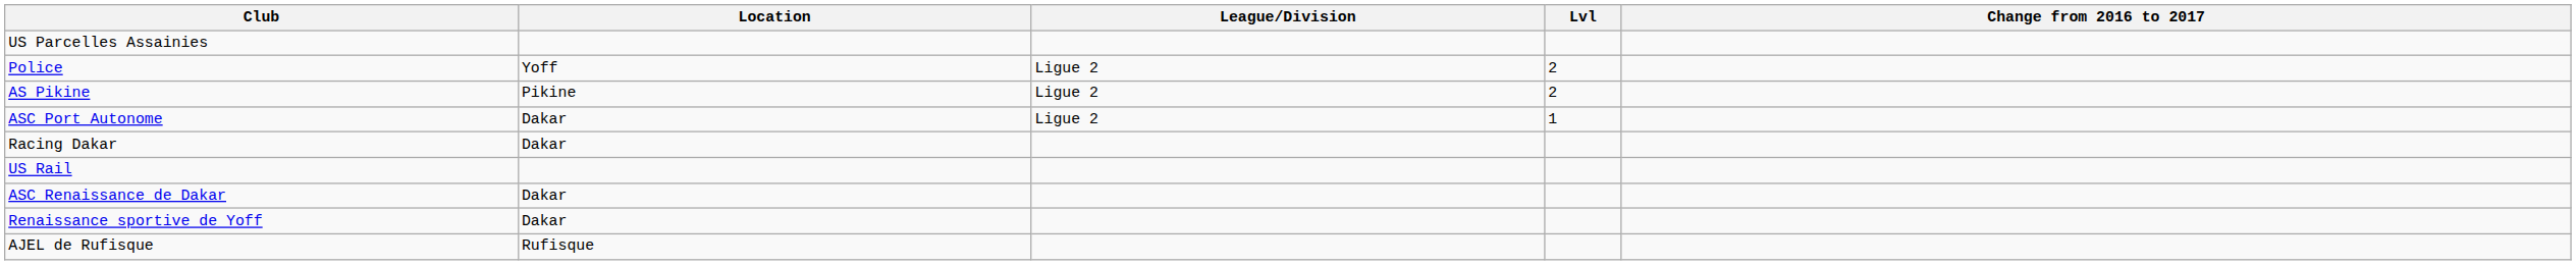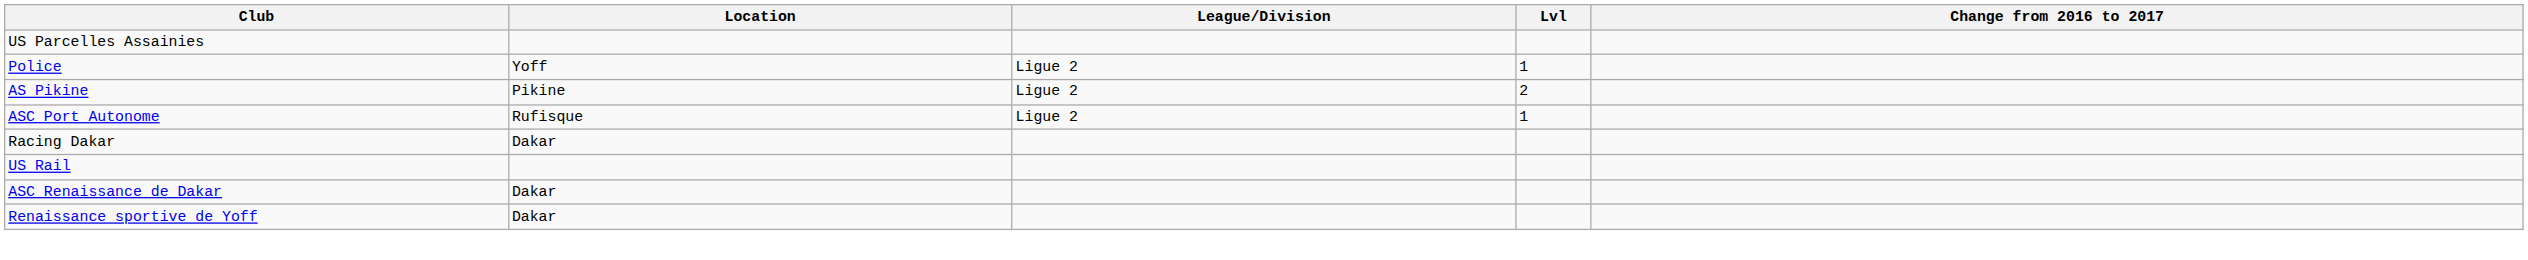 <table class="wikitable sortable" width=100% style="font-size:90%">
 <tr>
 <th width=20%>Club</th>
 <th width=20%>Location</th>
 <th width=20%>League/Division</th>
 <th width=3%>Lvl</th>
 <th width=37%>Change from 2016 to 2017</th>
 </tr>
 <tr>
 <td>US Parcelles Assainies</td>
 <td></td>
 <td></td>
 <td></td>
 <td></td>
 </tr>
 <tr>
 <td><a href='#'>Police</a></td>
 <td>Yoff</td>
 <td>Ligue 2</td>
-<td>2</td>
+<td>1</td>
 <td></td>
 </tr>
 <tr>
 <td><a href='#'>AS Pikine</a></td>
 <td>Pikine</td>
 <td>Ligue 2</td>
 <td>2</td>
 <td></td>
 </tr>
 <tr>
 <td><a href='#'>ASC Port Autonome</a></td>
-<td>Dakar</td>
+<td>Rufisque</td>
 <td>Ligue 2</td>
 <td>1</td>
 <td></td>
 </tr>
 <tr>
 <td>Racing Dakar</td>
 <td>Dakar</td>
 <td></td>
 <td></td>
 </tr>
 <tr>
 <td><a href='#'>US Rail</a></td>
 <td></td>
 <td></td>
 <td></td>
 <td></td>
 </tr>
 <tr>
 <td><a href='#'>ASC Renaissance de Dakar</a></td>
 <td>Dakar</td>
 <td></td>
 <td></td>
 <td></td>
 </tr>
 <tr>
 <td><a href='#'>Renaissance sportive de Yoff</a></td>
 <td>Dakar</td>
 <td></td>
 <td></td>
 <td></td>
 </tr>
-<tr>
-<td>AJEL de Rufisque</td>
-<td>Rufisque</td>
-<td></td>
-<td></td>
-<td></td>
-</tr>
 </table>
